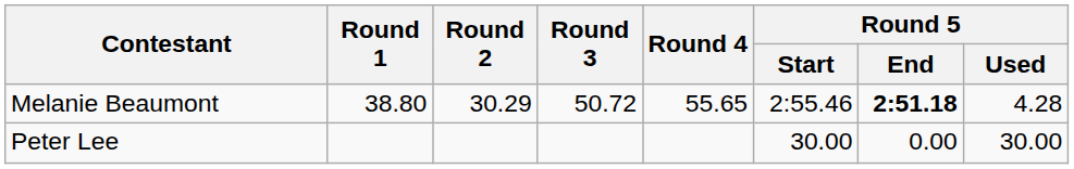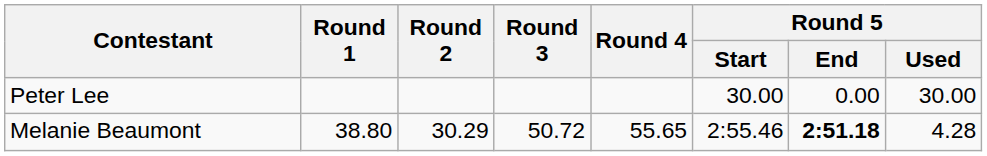 <table class="wikitable">
 <tr>
 <th rowspan="2" width="200">Contestant</th>
 <th rowspan="2" width="60">Round 1</th>
 <th rowspan="2" width="60">Round 2</th>
 <th rowspan="2" width="60">Round 3</th>
 <th rowspan="2">Round 4</th>
 <th colspan="3">Round 5</th>
 </tr>
 <tr>
 <th width="60">Start</th>
 <th width="60">End</th>
 <th width="60">Used</th>
 </tr>
 <tr>
+<td>Peter Lee</td>
+<td align="right"></td>
+<td align="right"></td>
+<td align="right"></td>
+<td align="right"></td>
+<td align="right">30.00</td>
+<td align="right">0.00</td>
+<td align="right">30.00</td>
+</tr>
+<tr>
 <td>Melanie Beaumont</td>
 <td align="right">38.80</td>
 <td align="right">30.29</td>
 <td align="right">50.72</td>
 <td align="right">55.65</td>
 <td align="right">2:55.46</td>
 <td align="right"><strong>2:51.18</strong></td>
 <td align="right">4.28</td>
 </tr>
-<tr>
-<td>Peter Lee</td>
-<td align="right"></td>
-<td align="right"></td>
-<td align="right"></td>
-<td align="right"></td>
-<td align="right">30.00</td>
-<td align="right">0.00</td>
-<td align="right">30.00</td>
-</tr>
 </table>
